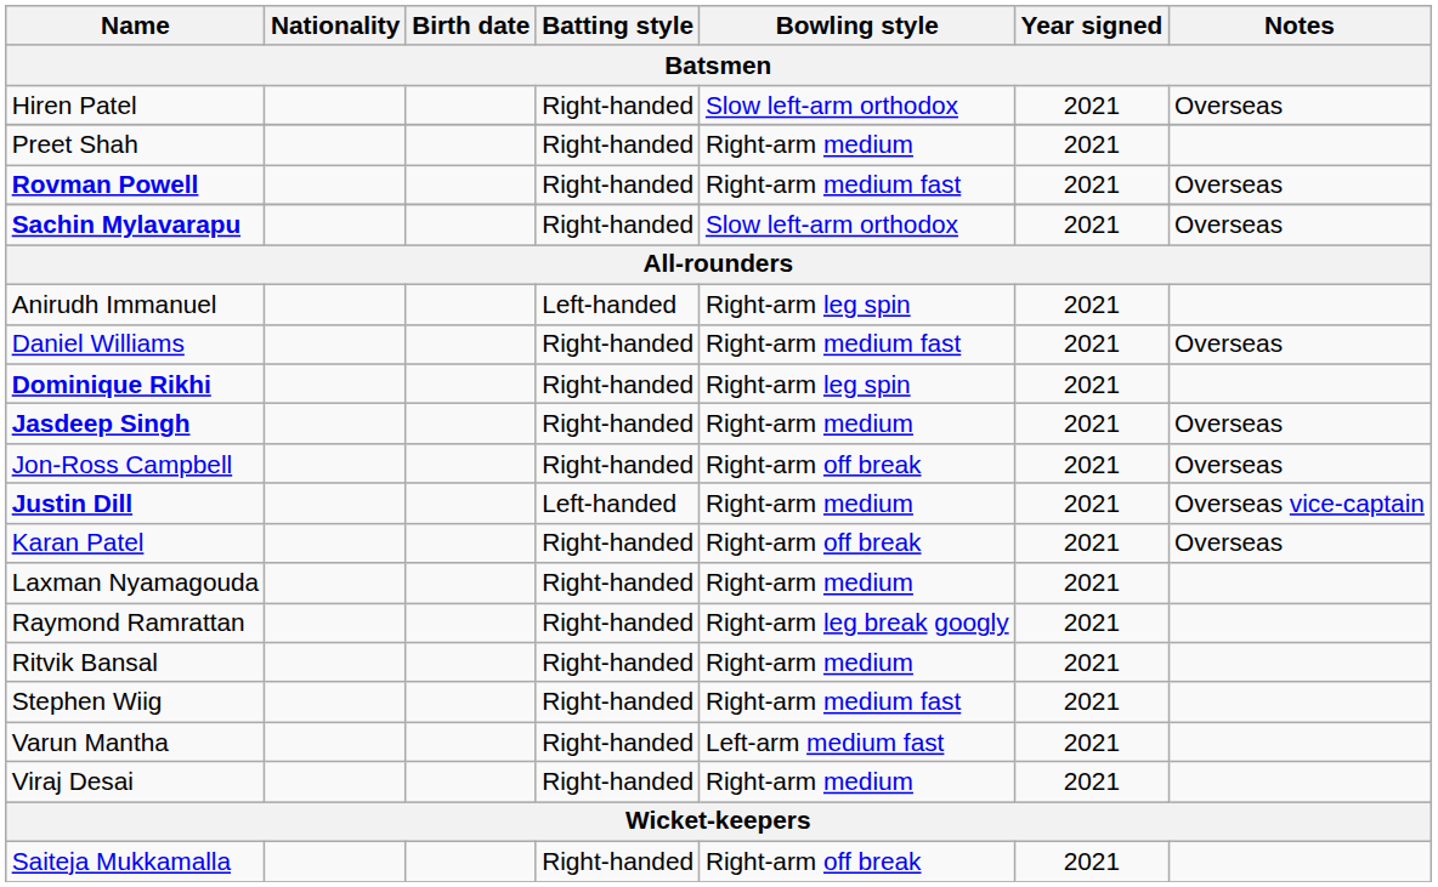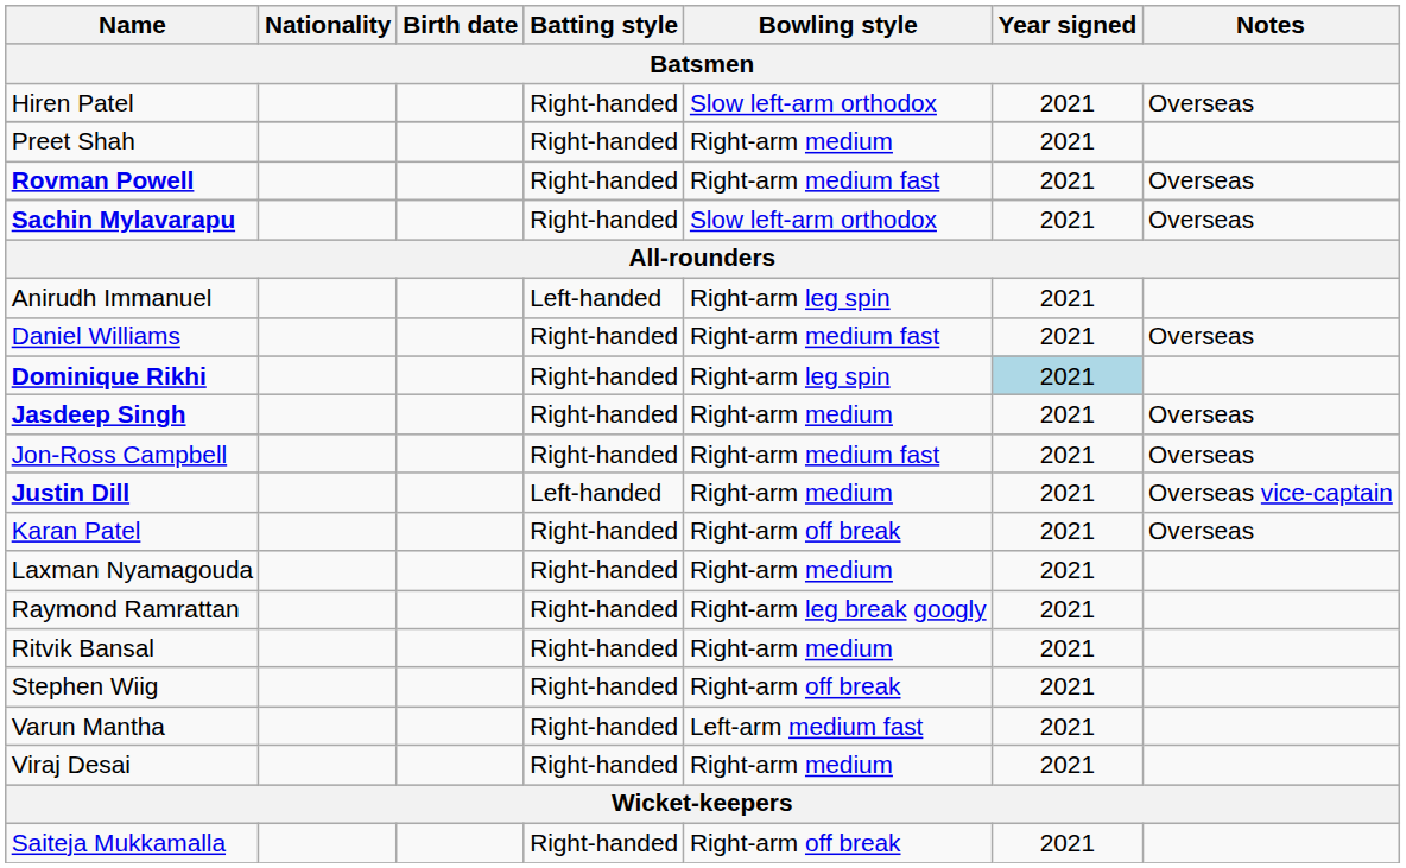 <table class="wikitable" style="font-size:85%;">
 <tr>
 <th>Name</th>
 <th>Nationality</th>
 <th>Birth date</th>
 <th>Batting style</th>
 <th>Bowling style</th>
 <th>Year signed</th>
 <th>Notes</th>
 </tr>
 <tr>
 <th colspan="7" style="text-align:center;">Batsmen</th>
 </tr>
 <tr>
 <td>Hiren Patel</td>
 <td></td>
 <td></td>
 <td>Right-handed</td>
 <td><a href='#'>Slow left-arm orthodox</a></td>
 <td style="text-align:center;">2021</td>
 <td>Overseas</td>
 </tr>
 <tr>
 </tr>
 <tr>
 <td>Preet Shah</td>
 <td></td>
 <td></td>
 <td>Right-handed</td>
 <td>Right-arm <a href='#'>medium</a></td>
 <td style="text-align:center;">2021</td>
 <td></td>
 </tr>
 <tr>
 <td><strong><a href='#'>Rovman Powell</a></strong></td>
 <td></td>
 <td></td>
 <td>Right-handed</td>
 <td>Right-arm <a href='#'>medium fast</a></td>
 <td style="text-align:center;">2021</td>
 <td>Overseas</td>
 </tr>
 <tr>
 </tr>
 <tr>
 <td><strong><a href='#'>Sachin Mylavarapu</a></strong></td>
 <td></td>
 <td></td>
 <td>Right-handed</td>
 <td><a href='#'>Slow left-arm orthodox</a></td>
 <td style="text-align:center;">2021</td>
 <td>Overseas</td>
 </tr>
 <tr>
 <th colspan="7" style="text-align:center;">All-rounders</th>
 </tr>
 <tr>
 <td>Anirudh Immanuel</td>
 <td></td>
 <td></td>
 <td>Left-handed</td>
 <td>Right-arm <a href='#'>leg spin</a></td>
 <td style="text-align:center;">2021</td>
 <td></td>
 </tr>
 <tr>
 <td><a href='#'>Daniel Williams</a></td>
 <td></td>
 <td></td>
 <td>Right-handed</td>
 <td>Right-arm <a href='#'>medium fast</a></td>
 <td style="text-align:center;">2021</td>
 <td>Overseas</td>
 </tr>
 <tr>
 <td><strong><a href='#'>Dominique Rikhi</a></strong></td>
 <td></td>
 <td></td>
 <td>Right-handed</td>
 <td>Right-arm <a href='#'>leg spin</a></td>
-<td style="text-align:center;">2021</td>
+<td style="background: lightblue; text-align:center;">2021</td>
 <td></td>
 </tr>
 <tr>
 <td><strong><a href='#'>Jasdeep Singh</a></strong></td>
 <td></td>
 <td></td>
 <td>Right-handed</td>
 <td>Right-arm <a href='#'>medium</a></td>
 <td style="text-align:center;">2021</td>
 <td>Overseas</td>
 </tr>
 <tr>
 <td><a href='#'>Jon-Ross Campbell</a></td>
 <td></td>
 <td></td>
 <td>Right-handed</td>
-<td>Right-arm <a href='#'>off break</a></td>
+<td>Right-arm <a href='#'>medium fast</a></td>
 <td style="text-align:center;">2021</td>
 <td>Overseas</td>
 </tr>
 <tr>
 <td><strong><a href='#'>Justin Dill</a></strong></td>
 <td></td>
 <td></td>
 <td>Left-handed</td>
 <td>Right-arm <a href='#'>medium</a></td>
 <td style="text-align:center;">2021</td>
 <td>Overseas <a href='#'>vice-captain</a></td>
 </tr>
 <tr>
 <td><a href='#'>Karan Patel</a></td>
 <td></td>
 <td></td>
 <td>Right-handed</td>
 <td>Right-arm <a href='#'>off break</a></td>
 <td style="text-align:center;">2021</td>
 <td>Overseas</td>
 </tr>
 <tr>
 <td>Laxman Nyamagouda</td>
 <td></td>
 <td></td>
 <td>Right-handed</td>
 <td>Right-arm <a href='#'>medium</a></td>
 <td style="text-align:center;">2021</td>
 <td></td>
 </tr>
 <tr>
 <td>Raymond Ramrattan</td>
 <td></td>
 <td></td>
 <td>Right-handed</td>
 <td>Right-arm <a href='#'>leg break</a> <a href='#'>googly</a></td>
 <td style="text-align:center;">2021</td>
 <td></td>
 </tr>
 <tr>
 <td>Ritvik Bansal</td>
 <td></td>
 <td></td>
 <td>Right-handed</td>
 <td>Right-arm <a href='#'>medium</a></td>
 <td style="text-align:center;">2021</td>
 <td></td>
 </tr>
 <tr>
 <td>Stephen Wiig</td>
 <td></td>
 <td></td>
 <td>Right-handed</td>
-<td>Right-arm <a href='#'>medium fast</a></td>
+<td>Right-arm <a href='#'>off break</a></td>
 <td style="text-align:center;">2021</td>
 <td></td>
 </tr>
 <tr>
 <td>Varun Mantha</td>
 <td></td>
 <td></td>
 <td>Right-handed</td>
 <td>Left-arm <a href='#'>medium fast</a></td>
 <td style="text-align:center;">2021</td>
 <td></td>
 </tr>
 <tr>
 <td>Viraj Desai</td>
 <td></td>
 <td></td>
 <td>Right-handed</td>
 <td>Right-arm <a href='#'>medium</a></td>
 <td style="text-align:center;">2021</td>
 <td></td>
 </tr>
 <tr>
 <th colspan="7" style="text-align:center;">Wicket-keepers</th>
 </tr>
 <tr>
 <td><a href='#'>Saiteja Mukkamalla</a></td>
 <td></td>
 <td></td>
 <td>Right-handed</td>
 <td>Right-arm <a href='#'>off break</a></td>
 <td style="text-align:center;">2021</td>
 <td></td>
 </tr>
 </table>
